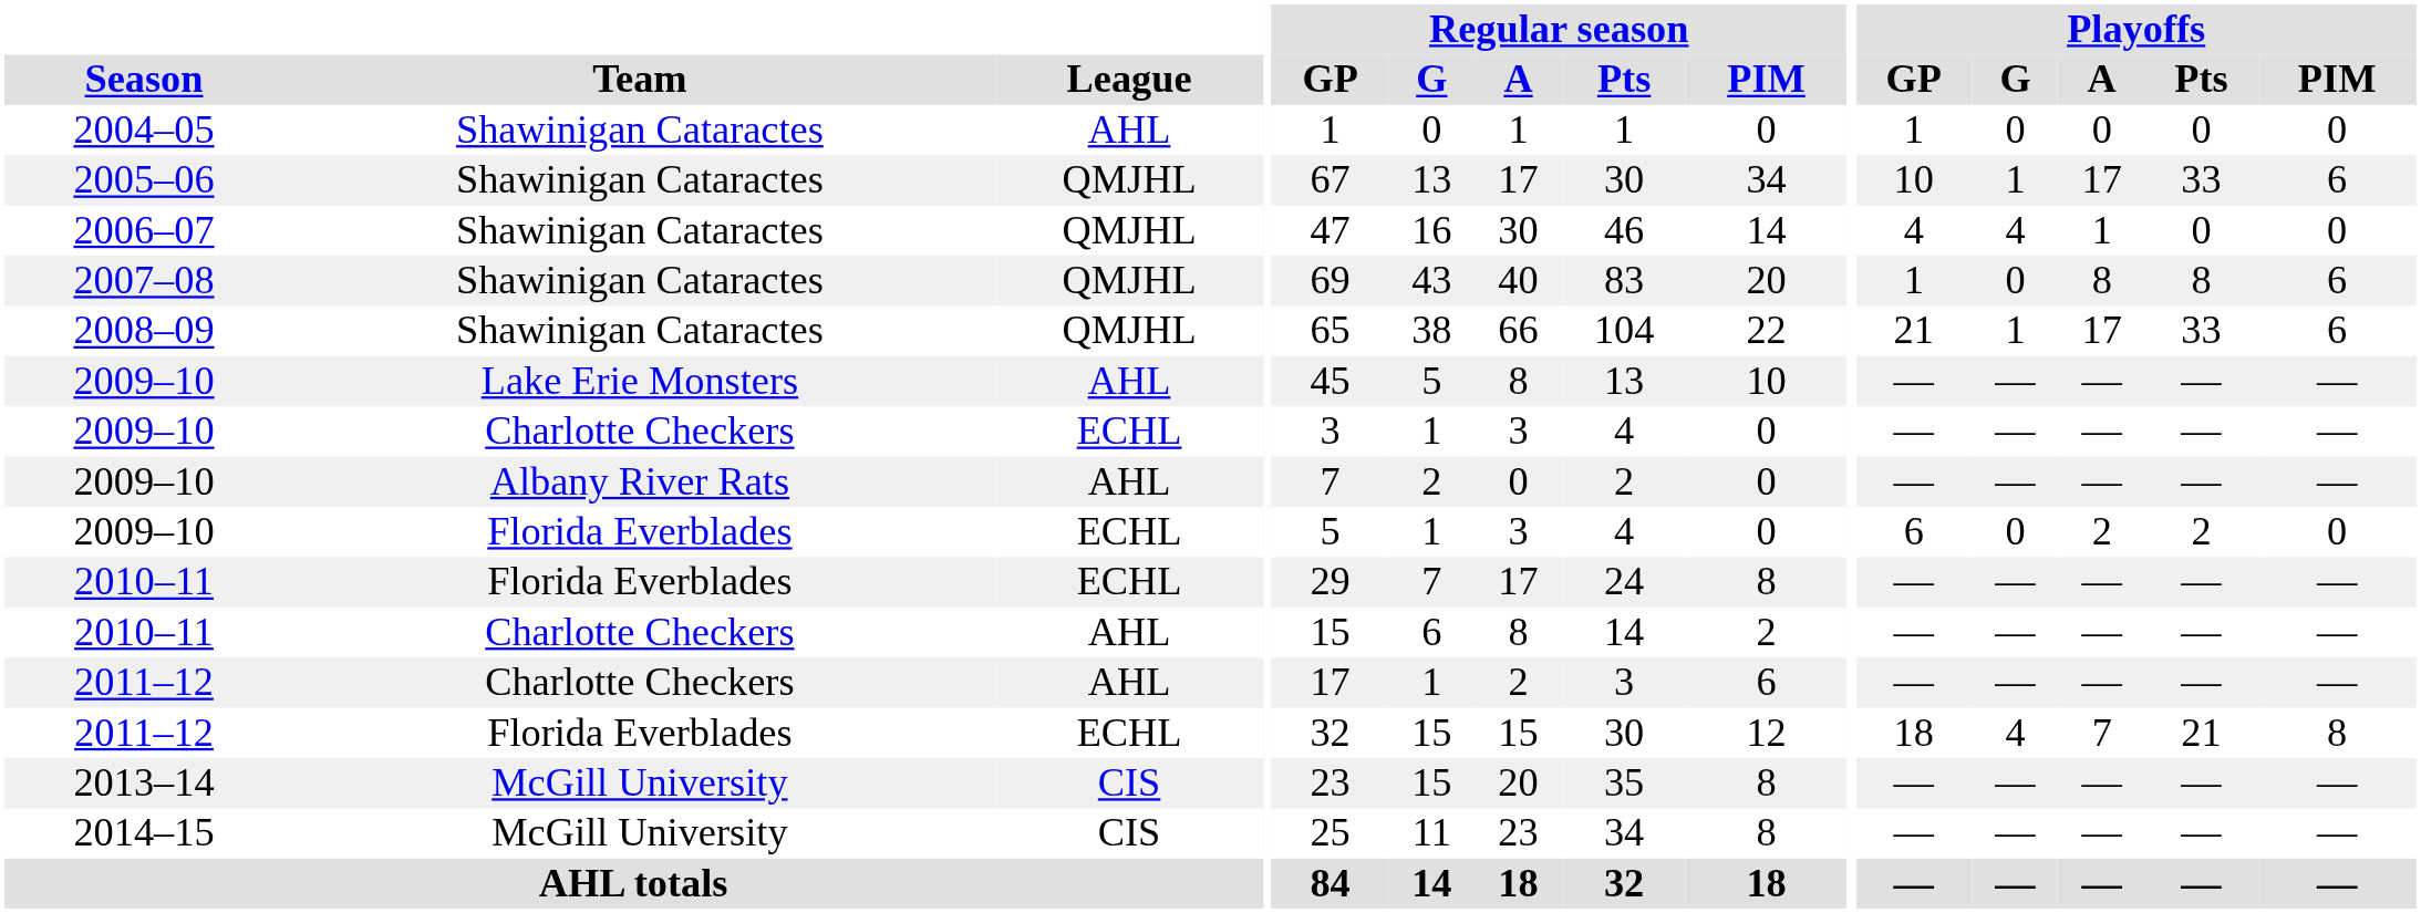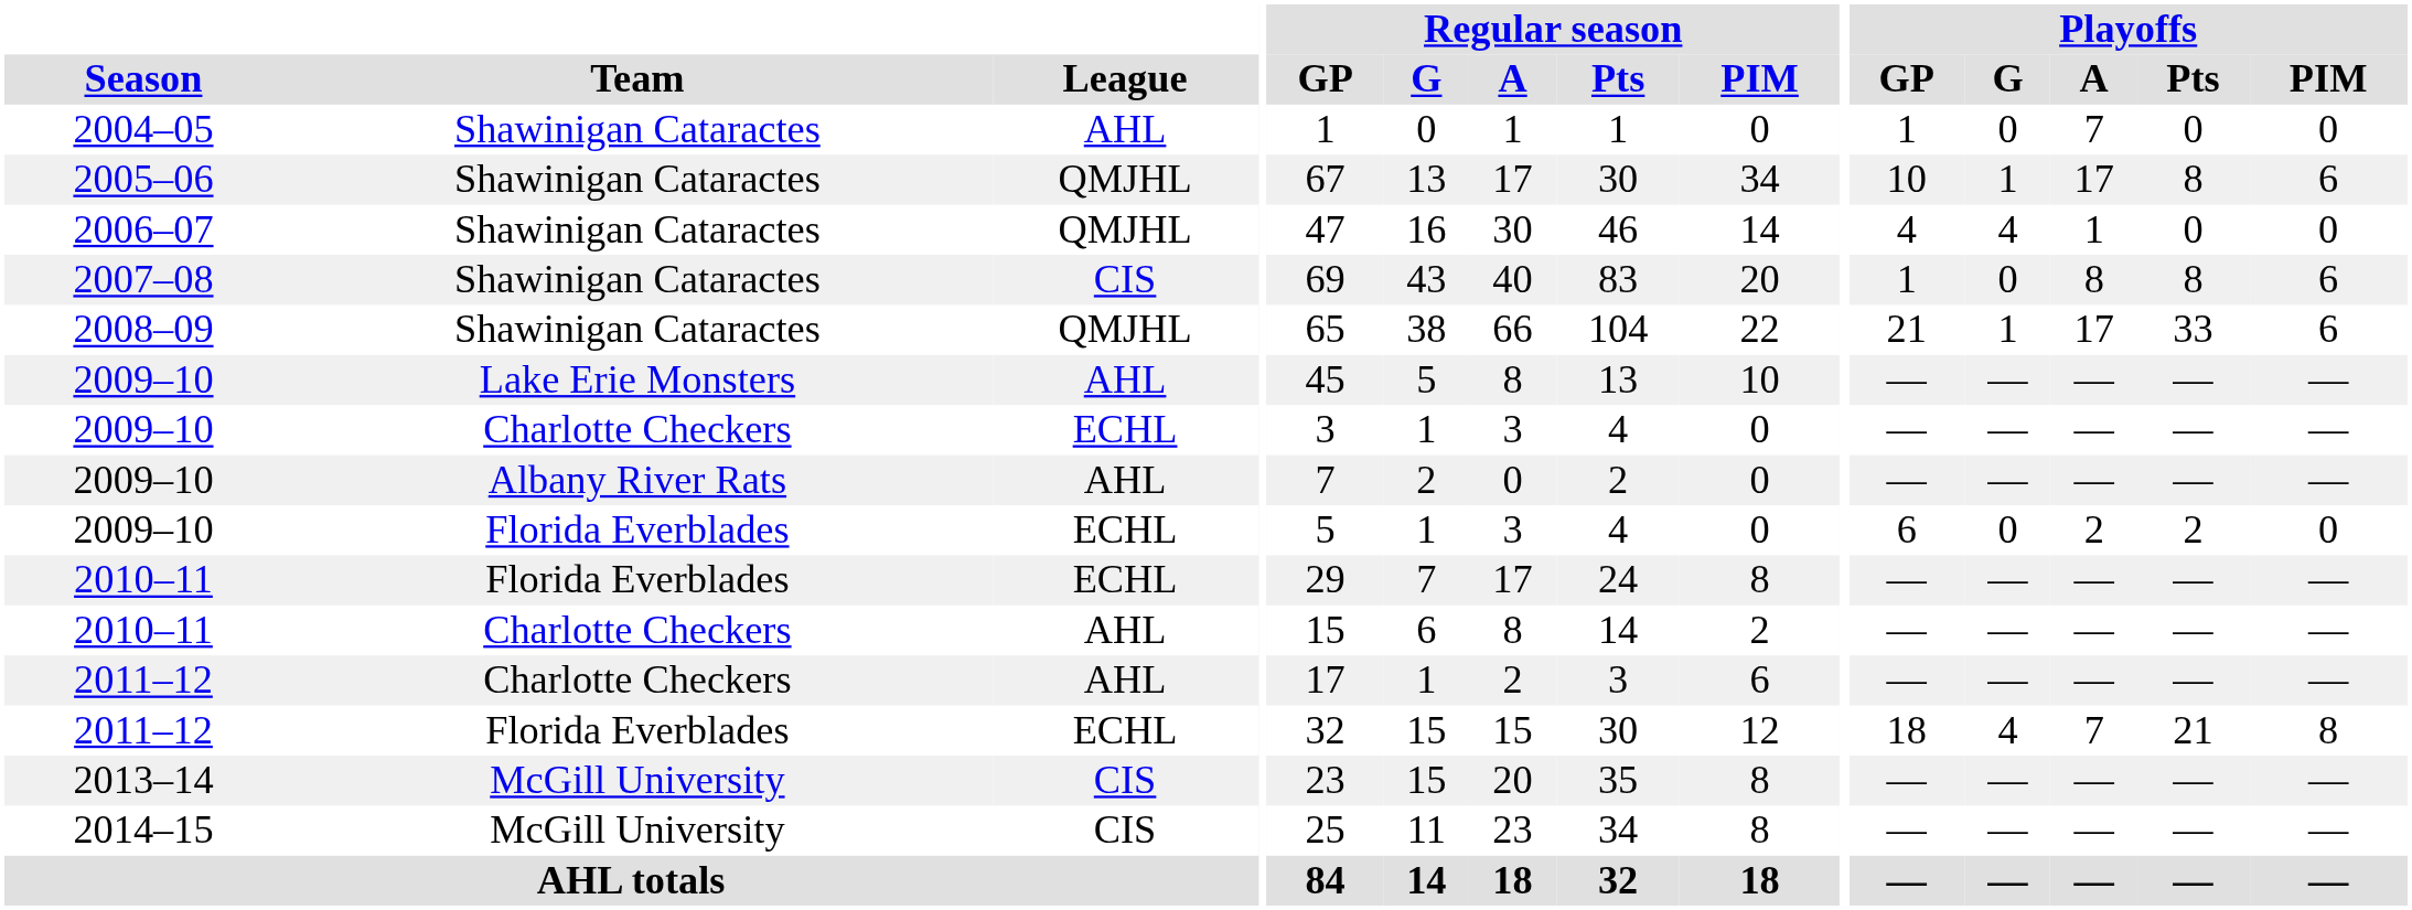 <table border="0" cellpadding="1" cellspacing="0" style="text-align:center; width:60em">
 <tr bgcolor="#e0e0e0">
 <th colspan="3" bgcolor="#ffffff"></th>
 <th rowspan="99" bgcolor="#ffffff"></th>
 <th colspan="5"><a href='#'>Regular season</a></th>
 <th rowspan="99" bgcolor="#ffffff"></th>
 <th colspan="5"><a href='#'>Playoffs</a></th>
 </tr>
 <tr bgcolor="#e0e0e0">
 <th><a href='#'>Season</a></th>
 <th>Team</th>
 <th>League</th>
 <th>GP</th>
 <th><a href='#'>G</a></th>
 <th><a href='#'>A</a></th>
 <th><a href='#'>Pts</a></th>
 <th><a href='#'>PIM</a></th>
 <th>GP</th>
 <th>G</th>
 <th>A</th>
 <th>Pts</th>
 <th>PIM</th>
 </tr>
 <tr ALIGN="center">
 <td><a href='#'>2004–05</a></td>
 <td><a href='#'>Shawinigan Cataractes</a></td>
 <td><a href='#'>AHL</a></td>
 <td>1</td>
 <td>0</td>
 <td>1</td>
 <td>1</td>
 <td>0</td>
 <td>1</td>
 <td>0</td>
-<td>0</td>
+<td>7</td>
 <td>0</td>
 <td>0</td>
 </tr>
 <tr ALIGN="center" bgcolor="#f0f0f0">
 <td><a href='#'>2005–06</a></td>
 <td>Shawinigan Cataractes</td>
 <td>QMJHL</td>
 <td>67</td>
 <td>13</td>
 <td>17</td>
 <td>30</td>
 <td>34</td>
 <td>10</td>
 <td>1</td>
 <td>17</td>
-<td>33</td>
+<td>8</td>
 <td>6</td>
 </tr>
 <tr ALIGN="center">
 <td><a href='#'>2006–07</a></td>
 <td>Shawinigan Cataractes</td>
 <td>QMJHL</td>
 <td>47</td>
 <td>16</td>
 <td>30</td>
 <td>46</td>
 <td>14</td>
 <td>4</td>
 <td>4</td>
 <td>1</td>
 <td>0</td>
 <td>0</td>
 </tr>
 <tr ALIGN="center" bgcolor="#f0f0f0">
 <td><a href='#'>2007–08</a></td>
 <td>Shawinigan Cataractes</td>
-<td>QMJHL</td>
+<td><a href='#'>CIS</a></td>
 <td>69</td>
 <td>43</td>
 <td>40</td>
 <td>83</td>
 <td>20</td>
 <td>1</td>
 <td>0</td>
 <td>8</td>
 <td>8</td>
 <td>6</td>
 </tr>
 <tr ALIGN="center">
 <td><a href='#'>2008–09</a></td>
 <td>Shawinigan Cataractes</td>
 <td>QMJHL</td>
 <td>65</td>
 <td>38</td>
 <td>66</td>
 <td>104</td>
 <td>22</td>
 <td>21</td>
 <td>1</td>
 <td>17</td>
 <td>33</td>
 <td>6</td>
 </tr>
 <tr ALIGN="center" bgcolor="#f0f0f0">
 <td><a href='#'>2009–10</a></td>
 <td><a href='#'>Lake Erie Monsters</a></td>
 <td><a href='#'>AHL</a></td>
 <td>45</td>
 <td>5</td>
 <td>8</td>
 <td>13</td>
 <td>10</td>
 <td>—</td>
 <td>—</td>
 <td>—</td>
 <td>—</td>
 <td>—</td>
 </tr>
 <tr ALIGN="center">
 <td><a href='#'>2009–10</a></td>
 <td><a href='#'>Charlotte Checkers</a></td>
 <td><a href='#'>ECHL</a></td>
 <td>3</td>
 <td>1</td>
 <td>3</td>
 <td>4</td>
 <td>0</td>
 <td>—</td>
 <td>—</td>
 <td>—</td>
 <td>—</td>
 <td>—</td>
 </tr>
 <tr ALIGN="center" bgcolor="#f0f0f0">
 <td>2009–10</td>
 <td><a href='#'>Albany River Rats</a></td>
 <td>AHL</td>
 <td>7</td>
 <td>2</td>
 <td>0</td>
 <td>2</td>
 <td>0</td>
 <td>—</td>
 <td>—</td>
 <td>—</td>
 <td>—</td>
 <td>—</td>
 </tr>
 <tr ALIGN="center">
 <td>2009–10</td>
 <td><a href='#'>Florida Everblades</a></td>
 <td>ECHL</td>
 <td>5</td>
 <td>1</td>
 <td>3</td>
 <td>4</td>
 <td>0</td>
 <td>6</td>
 <td>0</td>
 <td>2</td>
 <td>2</td>
 <td>0</td>
 </tr>
 <tr ALIGN="center" bgcolor="#f0f0f0">
 <td><a href='#'>2010–11</a></td>
 <td>Florida Everblades</td>
 <td>ECHL</td>
 <td>29</td>
 <td>7</td>
 <td>17</td>
 <td>24</td>
 <td>8</td>
 <td>—</td>
 <td>—</td>
 <td>—</td>
 <td>—</td>
 <td>—</td>
 </tr>
 <tr ALIGN="center">
 <td><a href='#'>2010–11</a></td>
 <td><a href='#'>Charlotte Checkers</a></td>
 <td>AHL</td>
 <td>15</td>
 <td>6</td>
 <td>8</td>
 <td>14</td>
 <td>2</td>
 <td>—</td>
 <td>—</td>
 <td>—</td>
 <td>—</td>
 <td>—</td>
 </tr>
 <tr ALIGN="center"  bgcolor="#f0f0f0">
 <td><a href='#'>2011–12</a></td>
 <td>Charlotte Checkers</td>
 <td>AHL</td>
 <td>17</td>
 <td>1</td>
 <td>2</td>
 <td>3</td>
 <td>6</td>
 <td>—</td>
 <td>—</td>
 <td>—</td>
 <td>—</td>
 <td>—</td>
 </tr>
 <tr ALIGN="center">
 <td><a href='#'>2011–12</a></td>
 <td>Florida Everblades</td>
 <td>ECHL</td>
 <td>32</td>
 <td>15</td>
 <td>15</td>
 <td>30</td>
 <td>12</td>
 <td>18</td>
 <td>4</td>
 <td>7</td>
 <td>21</td>
 <td>8</td>
 </tr>
 <tr ALIGN="center"  bgcolor="#f0f0f0">
 <td>2013–14</td>
 <td><a href='#'>McGill University</a></td>
 <td><a href='#'>CIS</a></td>
 <td>23</td>
 <td>15</td>
 <td>20</td>
 <td>35</td>
 <td>8</td>
 <td>—</td>
 <td>—</td>
 <td>—</td>
 <td>—</td>
 <td>—</td>
 </tr>
 <tr ALIGN="center">
 <td>2014–15</td>
 <td>McGill University</td>
 <td>CIS</td>
 <td>25</td>
 <td>11</td>
 <td>23</td>
 <td>34</td>
 <td>8</td>
 <td>—</td>
 <td>—</td>
 <td>—</td>
 <td>—</td>
 <td>—</td>
 </tr>
 <tr bgcolor="#e0e0e0">
 <th colspan="3">AHL totals</th>
 <th>84</th>
 <th>14</th>
 <th>18</th>
 <th>32</th>
 <th>18</th>
 <th>—</th>
 <th>—</th>
 <th>—</th>
 <th>—</th>
 <th>—</th>
 </tr>
 </table>
